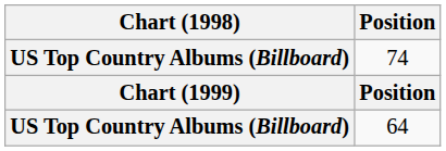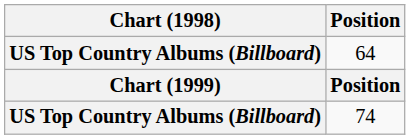 <table class="wikitable plainrowheaders" style="text-align:center">
 <tr>
 <th scope="col">Chart (1998)</th>
 <th scope="col">Position</th>
 </tr>
 <tr>
 <th scope="row">US Top Country Albums (<em>Billboard</em>)</th>
-<td>74</td>
+<td>64</td>
 </tr>
 <tr>
 <th scope="col">Chart (1999)</th>
 <th scope="col">Position</th>
 </tr>
 <tr>
 <th scope="row">US Top Country Albums (<em>Billboard</em>)</th>
-<td>64</td>
+<td>74</td>
 </tr>
 </table>
